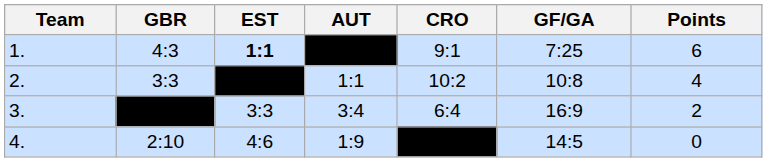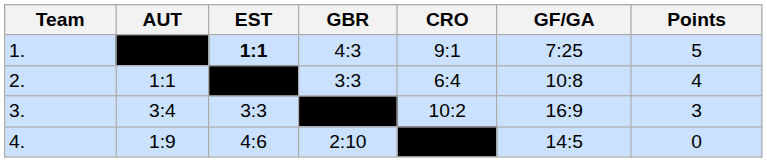 <table class="wikitable" bgcolor="#EFEFFF" width="50%">
 <tr bgcolor="#BCD2EE">
 <th>Team</th>
+<th>AUT</th>
+<th>EST</th>
 <th>GBR</th>
-<th>EST</th>
-<th>AUT</th>
 <th>CRO</th>
 <th>GF/GA</th>
 <th>Points</th>
 </tr>
 <tr bgcolor="#CAE1FF" align="center">
 <td align="left">1. </td>
+<td style="background:#000000;"></td>
+<td><strong>1:1</strong></td>
 <td>4:3</td>
-<td><strong>1:1</strong></td>
-<td style="background:#000000;"></td>
 <td>9:1</td>
 <td>7:25</td>
-<td>6</td>
+<td>5</td>
 </tr>
 <tr bgcolor="#CAE1FF" align="center">
 <td align="left">2. </td>
+<td>1:1</td>
+<td style="background:#000000;"></td>
 <td>3:3</td>
-<td style="background:#000000;"></td>
-<td>1:1</td>
-<td>10:2</td>
+<td>6:4</td>
 <td>10:8</td>
 <td>4</td>
 </tr>
 <tr bgcolor="#CAE1FF" align="center">
 <td align="left">3. </td>
+<td>3:4</td>
+<td>3:3</td>
 <td style="background:#000000;"></td>
-<td>3:3</td>
-<td>3:4</td>
-<td>6:4</td>
+<td>10:2</td>
 <td>16:9</td>
-<td>2</td>
+<td>3</td>
 </tr>
 <tr bgcolor="#CAE1FF" align="center">
 <td align="left">4. </td>
+<td>1:9</td>
+<td>4:6</td>
 <td>2:10</td>
-<td>4:6</td>
-<td>1:9</td>
 <td style="background:#000000;"></td>
 <td>14:5</td>
 <td>0</td>
 </tr>
 </table>
